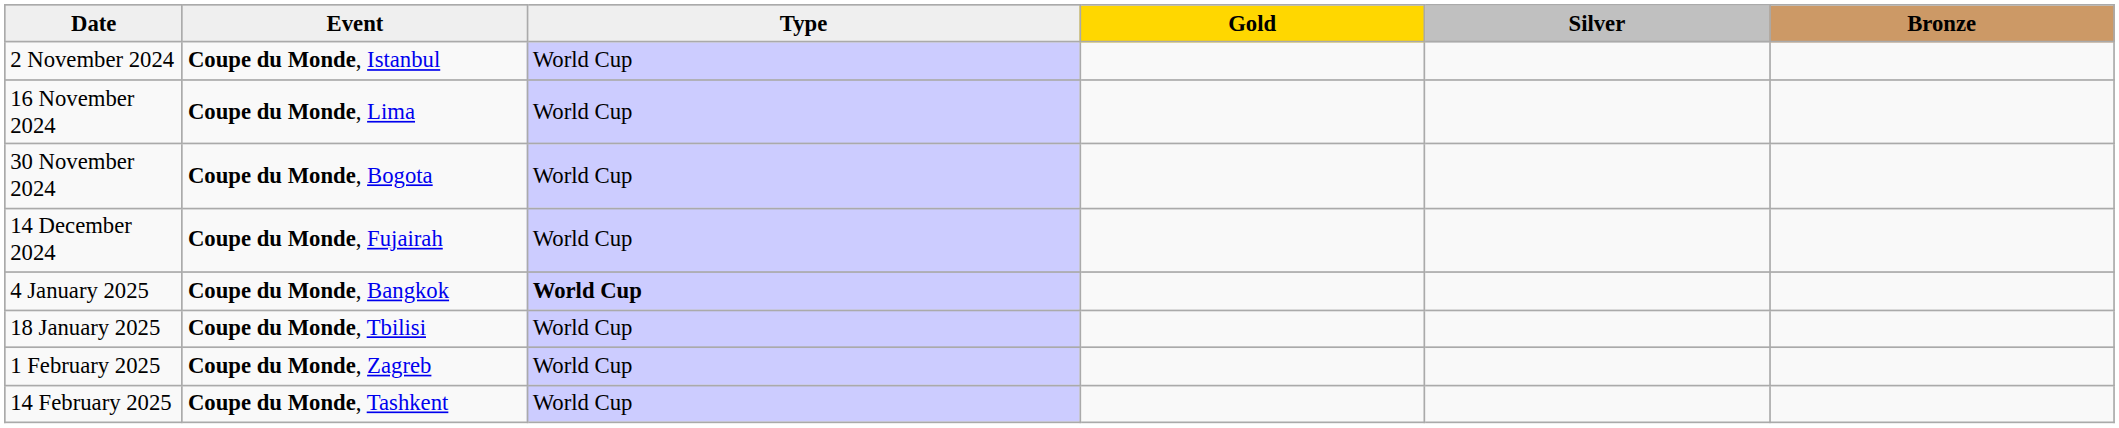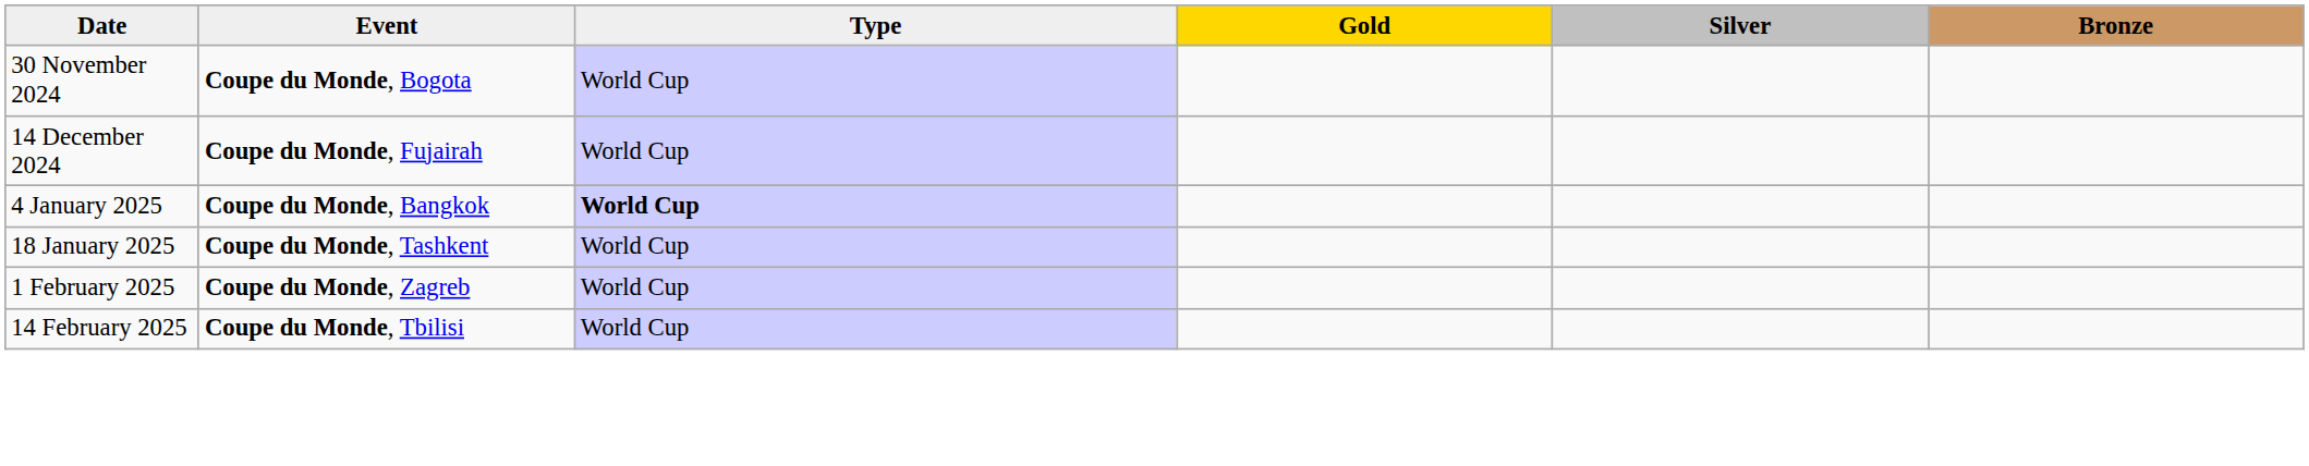 <table class="wikitable sortable" style="font-size: 85%" width="100%">
 <tr align=center>
 <th scope=col style="width:100px; background: #efefef;">Date</th>
 <th scope=col style="width:200px; background: #efefef;">Event</th>
 <th scope=col style="background: #efefef;">Type</th>
 <th scope=col colspan=1 style="width:200px; background: gold;">Gold</th>
 <th scope=col colspan=1 style="width:200px; background: silver;">Silver</th>
 <th scope=col colspan=1 style="width:200px; background: #cc9966;">Bronze</th>
-</tr>
-<tr>
-<td>2 November 2024</td>
-<td><strong>Coupe du Monde</strong>, <a href='#'>Istanbul</a></td>
-<td bgcolor="#ccccff">World Cup</td>
-<td></td>
-<td></td>
-<td><br></td>
-</tr>
-<tr>
-<td>16 November 2024</td>
-<td><strong>Coupe du Monde</strong>, <a href='#'>Lima</a></td>
-<td bgcolor="#ccccff">World Cup</td>
-<td></td>
-<td></td>
-<td><br></td>
 </tr>
 <tr>
 <td>30 November 2024</td>
 <td><strong>Coupe du Monde</strong>, <a href='#'>Bogota</a></td>
 <td bgcolor="#ccccff">World Cup</td>
 <td></td>
 <td></td>
 <td><br></td>
 </tr>
 <tr>
 <td>14 December 2024</td>
 <td><strong>Coupe du Monde</strong>, <a href='#'>Fujairah</a></td>
 <td bgcolor="#ccccff">World Cup</td>
 <td></td>
 <td></td>
 <td><br></td>
 </tr>
 <tr>
 <td>4 January 2025</td>
 <td><strong>Coupe du Monde</strong>, <a href='#'>Bangkok</a></td>
 <td bgcolor="#ccccff"><strong>World Cup</strong></td>
 <td></td>
 <td></td>
 <td><br></td>
 </tr>
 <tr>
 <td>18 January 2025</td>
-<td><strong>Coupe du Monde</strong>, <a href='#'>Tbilisi</a></td>
+<td><strong>Coupe du Monde</strong>, <a href='#'>Tashkent</a></td>
 <td bgcolor="#ccccff">World Cup</td>
 <td></td>
 <td></td>
 <td><br></td>
 </tr>
 <tr>
 <td>1 February 2025</td>
 <td><strong>Coupe du Monde</strong>, <a href='#'>Zagreb</a></td>
 <td bgcolor="#ccccff">World Cup</td>
 <td></td>
 <td></td>
 <td><br></td>
 </tr>
 <tr>
 <td>14 February 2025</td>
-<td><strong>Coupe du Monde</strong>, <a href='#'>Tashkent</a></td>
+<td><strong>Coupe du Monde</strong>, <a href='#'>Tbilisi</a></td>
 <td bgcolor="#ccccff">World Cup</td>
 <td></td>
 <td></td>
 <td><br></td>
 </tr>
 </table>
